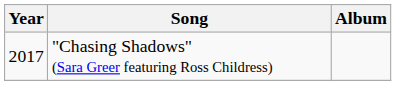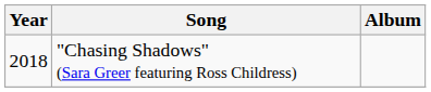 <table class="wikitable">
 <tr>
 <th rowspan="1">Year</th>
 <th rowspan="1" width="250">Song</th>
 <th rowspan="1">Album</th>
 </tr>
 <tr>
-<td rowspan="1">2017</td>
+<td rowspan="1">2018</td>
 <td>"Chasing Shadows"<br><small>(<a href='#'>Sara Greer</a> featuring Ross Childress)</small></td>
 <td></td>
 </tr>
 <tr>
 </tr>
 </table>
